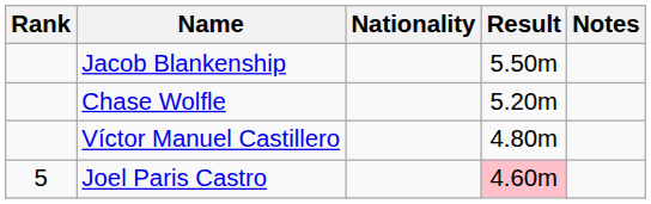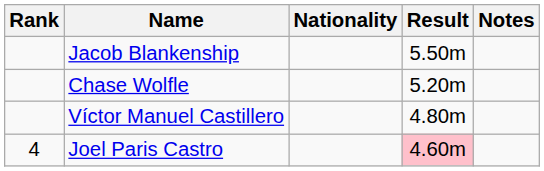 <table class="wikitable sortable" style="text-align:center">
 <tr>
 <th>Rank</th>
 <th>Name</th>
 <th>Nationality</th>
 <th>Result</th>
 <th>Notes</th>
 </tr>
 <tr>
 <td></td>
 <td align=left><a href='#'>Jacob Blankenship</a></td>
 <td align=left></td>
 <td>5.50m</td>
 <td></td>
 </tr>
 <tr>
 <td></td>
 <td align=left><a href='#'>Chase Wolfle</a></td>
 <td align=left></td>
 <td>5.20m</td>
 <td></td>
 </tr>
 <tr>
 <td></td>
 <td align=left><a href='#'>Víctor Manuel Castillero</a></td>
 <td align=left></td>
 <td>4.80m</td>
 <td></td>
 </tr>
 <tr>
-<td>5</td>
+<td>4</td>
 <td align=left><a href='#'>Joel Paris Castro</a></td>
 <td align=left></td>
 <td style="background: pink;">4.60m</td>
 <td></td>
 </tr>
 </table>
